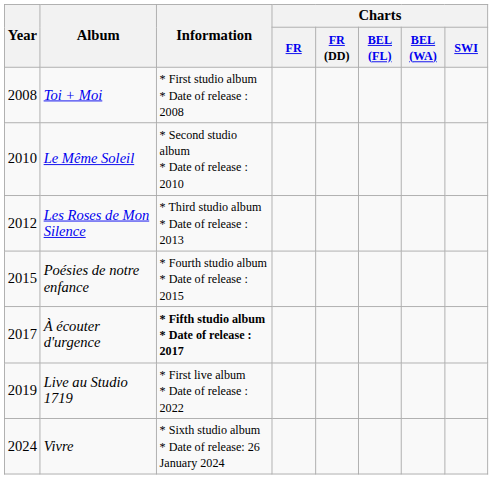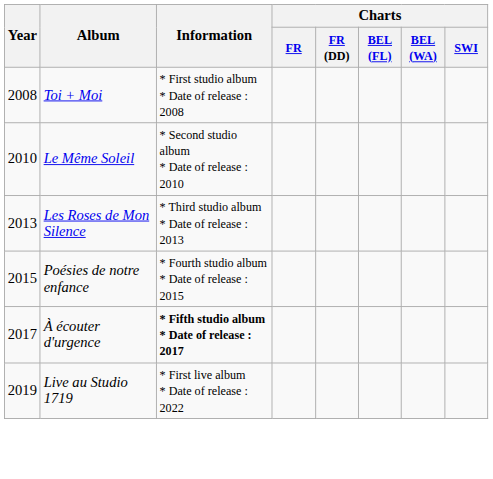 <table class="wikitable">
 <tr>
 <th align="center" rowspan="2">Year</th>
 <th align="center" rowspan="2" width="120">Album</th>
 <th align="center" rowspan="2" width="120">Information</th>
 <th align="center" colspan="5">Charts</th>
 </tr>
 <tr>
 <th width="40"><small><a href='#'>FR</a><br></small></th>
 <th width="40"><small><a href='#'>FR</a> <br>(DD)</small></th>
 <th width="40"><small><a href='#'>BEL<br>(FL)</a><br></small></th>
 <th width="40"><small><a href='#'>BEL<br>(WA)</a><br></small></th>
 <th width="40"><small><a href='#'>SWI</a><br></small></th>
 </tr>
 <tr>
 <td align="center">2008</td>
 <td><em><a href='#'>Toi + Moi</a></em></td>
 <td><small>* First studio album</small><br><small>* Date of release : 2008</small></td>
 <td></td>
 <td></td>
 <td></td>
 <td></td>
 <td></td>
 </tr>
 <tr>
 <td align="center">2010</td>
 <td><em><a href='#'>Le Même Soleil</a></em></td>
 <td><small>* Second studio album</small><br><small>* Date of release : 2010</small></td>
 <td></td>
 <td></td>
 <td></td>
 <td></td>
 <td></td>
 </tr>
 <tr>
-<td align="center">2012</td>
+<td align="center">2013</td>
 <td><em><a href='#'>Les Roses de Mon Silence</a></em></td>
 <td><small>* Third studio album</small><br><small>* Date of release : 2013</small></td>
 <td></td>
 <td></td>
 <td></td>
 <td></td>
 <td></td>
 </tr>
 <tr>
 <td align="center">2015</td>
 <td><em>Poésies de notre enfance</em></td>
 <td><small>* Fourth studio album</small><br><small>* Date of release : 2015</small></td>
 <td></td>
 <td></td>
 <td></td>
 <td></td>
 <td></td>
 </tr>
 <tr>
 <td align="center">2017</td>
 <td><em>À écouter d'urgence</em></td>
 <td><strong><small>* Fifth studio album</small><br><small>* Date of release : 2017</small></strong></td>
 <td></td>
 <td></td>
 <td></td>
 <td></td>
 <td></td>
 </tr>
 <tr>
 <td align="center">2019</td>
 <td><em>Live au Studio 1719</em></td>
 <td><small>* First live album</small><br><small>* Date of release : 2022</small></td>
 <td></td>
 <td></td>
 <td></td>
 <td></td>
 <td></td>
 </tr>
-<tr>
-<td align="center">2024</td>
-<td><em>Vivre</em></td>
-<td><small>* Sixth studio album</small><br><small>* Date of release: 26 January 2024</small></td>
-<td></td>
-<td></td>
-<td></td>
-<td></td>
-<td></td>
-</tr>
 </table>
